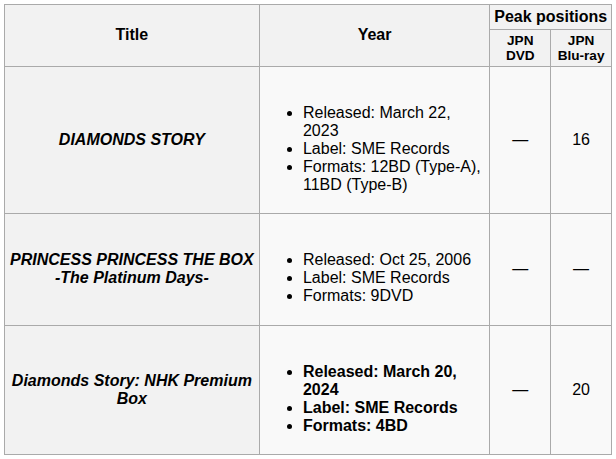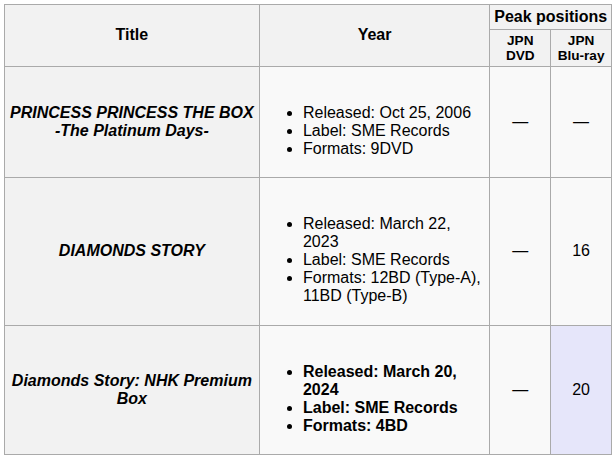 <table class="wikitable plainrowheaders">
 <tr>
 <th scope="col" rowspan="2">Title</th>
 <th scope="col" rowspan="2">Year</th>
 <th scope="col" colspan="2">Peak positions</th>
 </tr>
 <tr>
 <th scope="col" style="width:4em;font-size:85%">JPN<br>DVD<br></th>
 <th scope="col" style="width:4em;font-size:85%">JPN<br>Blu-ray<br></th>
 </tr>
 <tr>
+<th scope="row"><em>PRINCESS PRINCESS THE BOX -The Platinum Days-</em></th>
+<td><br><ul><li>Released: Oct 25, 2006</li><li>Label: SME Records</li><li>Formats: 9DVD</li></ul></td>
+<td align="center">—</td>
+<td align="center">—</td>
+</tr>
+<tr>
 <th scope="row"><em>DIAMONDS STORY</em></th>
 <td><br><ul><li>Released: March 22, 2023</li><li>Label: SME Records</li><li>Formats: 12BD (Type-A), 11BD (Type-B)</li></ul></td>
 <td align="center">—</td>
 <td align="center">16</td>
 </tr>
 <tr>
-<th scope="row"><em>PRINCESS PRINCESS THE BOX -The Platinum Days-</em></th>
-<td><br><ul><li>Released: Oct 25, 2006</li><li>Label: SME Records</li><li>Formats: 9DVD</li></ul></td>
-<td align="center">—</td>
-<td align="center">—</td>
-</tr>
-<tr>
 <th scope="row"><em>Diamonds Story: NHK Premium Box</em></th>
 <td><strong><br><ul><li>Released: March 20, 2024</li><li>Label: SME Records</li><li>Formats: 4BD</li></ul></strong></td>
 <td align="center">—</td>
-<td align="center">20</td>
+<td align="center" style="background: lavender;">20</td>
 </tr>
 <tr>
 </tr>
 </table>
